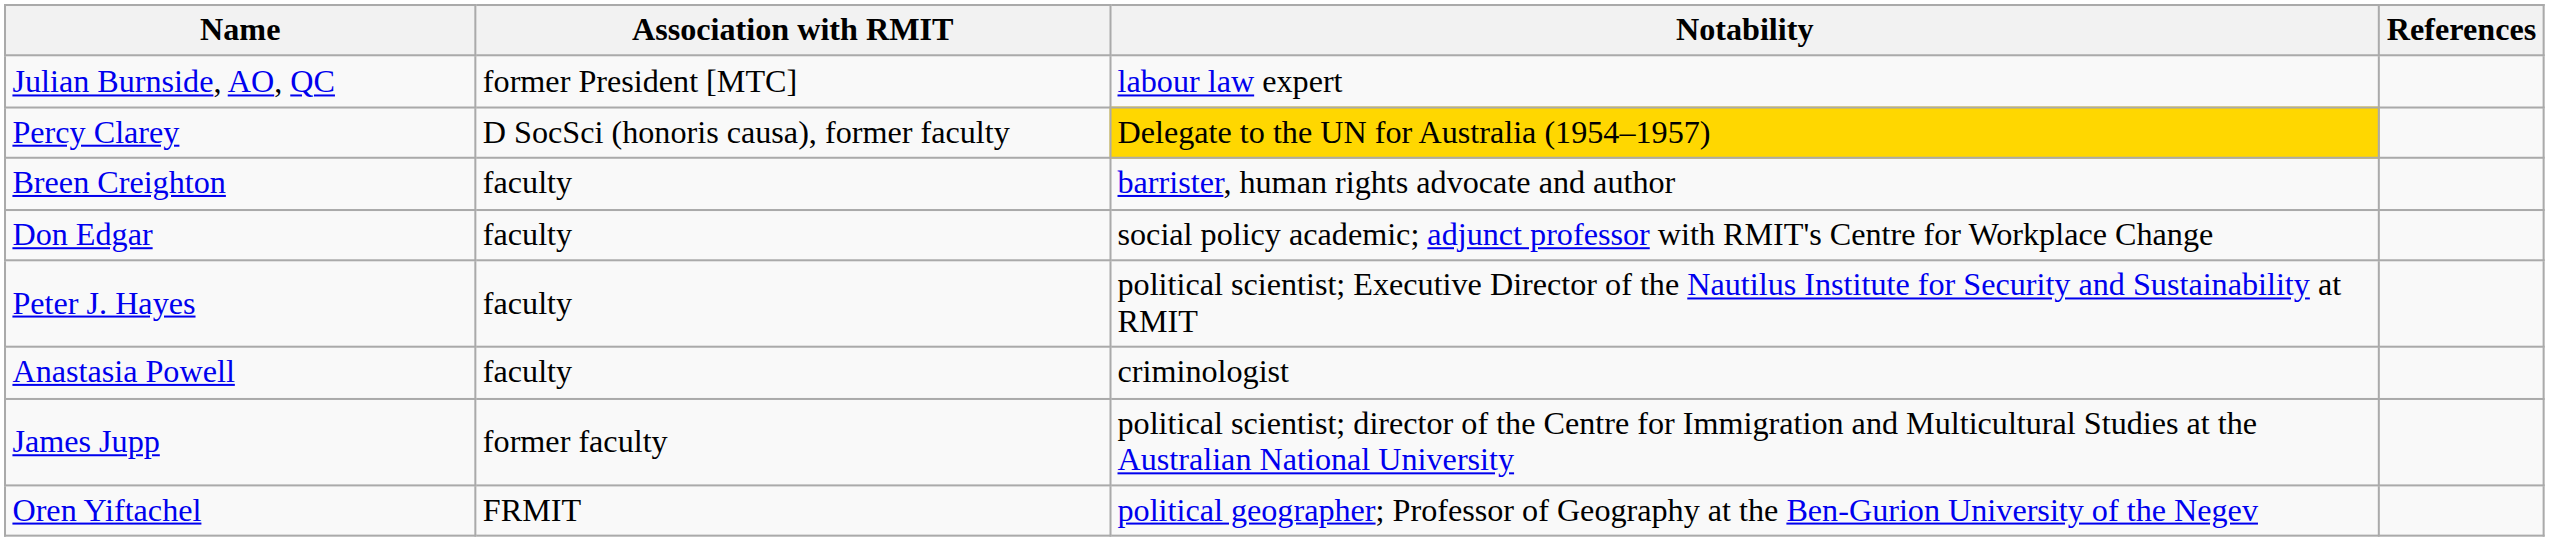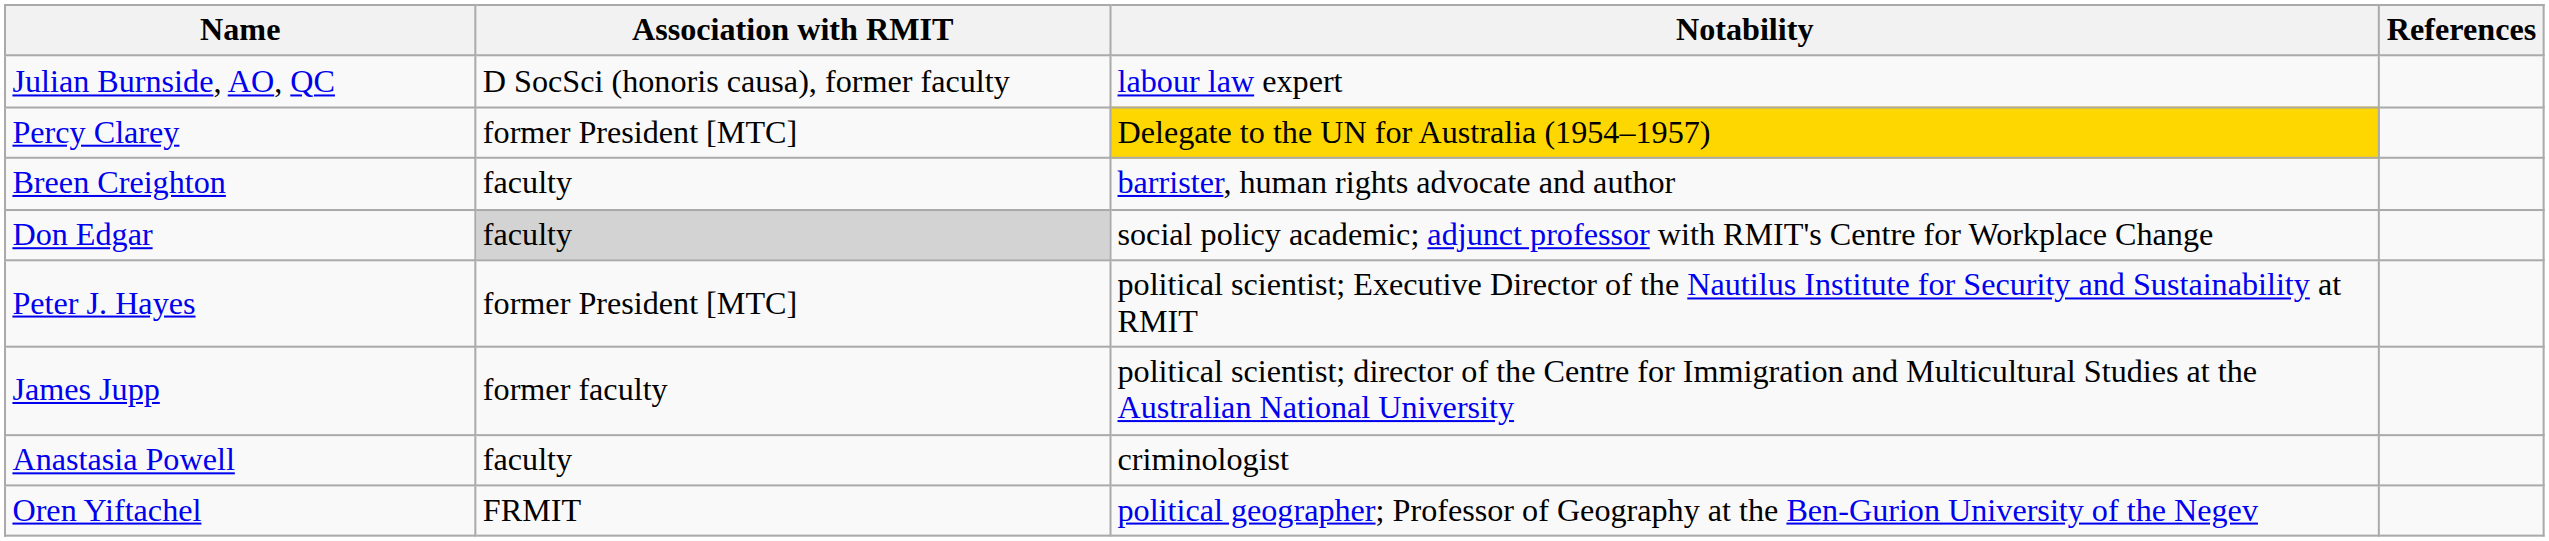 <table class="wikitable sortable" style="width:100%">
 <tr>
 <th style="width:*;">Name</th>
 <th style="width:25%;">Association with RMIT</th>
 <th style="width:50%;">Notability</th>
 <th style="width:5%;" class="unsortable">References</th>
 </tr>
 <tr>
 <td><a href='#'>Julian Burnside</a>, <a href='#'>AO</a>, <a href='#'>QC</a></td>
-<td>former President [MTC]</td>
+<td>D SocSci (honoris causa), former faculty</td>
 <td><a href='#'>labour law</a> expert</td>
 <td></td>
 </tr>
 <tr>
 <td><a href='#'>Percy Clarey</a></td>
-<td>D SocSci (honoris causa), former faculty</td>
+<td>former President [MTC]</td>
 <td style="background: gold;">Delegate to the UN for Australia (1954–1957)</td>
 <td></td>
 </tr>
 <tr>
 <td><a href='#'>Breen Creighton</a></td>
 <td>faculty</td>
 <td><a href='#'>barrister</a>, human rights advocate and author</td>
 <td></td>
 </tr>
 <tr>
 <td><a href='#'>Don Edgar</a></td>
-<td>faculty</td>
+<td style="background: lightgrey;">faculty</td>
 <td>social policy academic; <a href='#'>adjunct professor</a> with RMIT's Centre for Workplace Change</td>
 <td></td>
 </tr>
 <tr>
 <td><a href='#'>Peter J. Hayes</a></td>
-<td>faculty</td>
+<td>former President [MTC]</td>
 <td>political scientist; Executive Director of the <a href='#'>Nautilus Institute for Security and Sustainability</a> at RMIT</td>
+<td></td>
+</tr>
+<tr>
+<td><a href='#'>James Jupp</a></td>
+<td>former faculty</td>
+<td>political scientist; director of the Centre for Immigration and Multicultural Studies at the <a href='#'>Australian National University</a></td>
 <td></td>
 </tr>
 <tr>
 <td><a href='#'>Anastasia Powell</a></td>
 <td>faculty</td>
 <td>criminologist</td>
 <td></td>
 </tr>
 <tr>
-<td><a href='#'>James Jupp</a></td>
-<td>former faculty</td>
-<td>political scientist; director of the Centre for Immigration and Multicultural Studies at the <a href='#'>Australian National University</a></td>
-<td></td>
-</tr>
-<tr>
 <td><a href='#'>Oren Yiftachel</a></td>
 <td>FRMIT</td>
 <td><a href='#'>political geographer</a>; Professor of Geography at the <a href='#'>Ben-Gurion University of the Negev</a></td>
 <td></td>
 </tr>
 </table>
